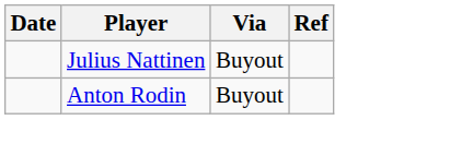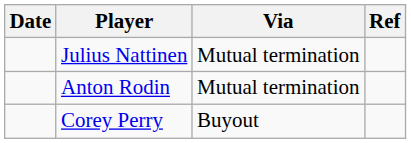 <table class="wikitable">
 <tr>
 <th>Date</th>
 <th>Player</th>
 <th>Via</th>
 <th>Ref</th>
 </tr>
 <tr>
 <td></td>
 <td><a href='#'>Julius Nattinen</a></td>
-<td>Buyout</td>
+<td>Mutual termination</td>
 <td></td>
 </tr>
 <tr>
 <td></td>
 <td><a href='#'>Anton Rodin</a></td>
+<td>Mutual termination</td>
+<td></td>
+</tr>
+<tr>
+<td></td>
+<td><a href='#'>Corey Perry</a></td>
 <td>Buyout</td>
 <td></td>
 </tr>
 </table>
